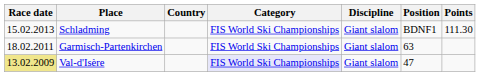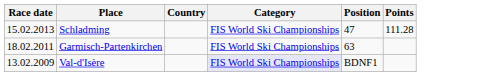 <table class="wikitable">
 <tr>
 <th>Race date</th>
 <th>Place</th>
 <th>Country</th>
 <th>Category</th>
-<th>Discipline</th>
 <th>Position</th>
 <th>Points</th>
 </tr>
 <tr>
 <td>15.02.2013</td>
 <td><a href='#'>Schladming</a></td>
 <td></td>
 <td><a href='#'>FIS World Ski Championships</a></td>
-<td><a href='#'>Giant slalom</a></td>
-<td>BDNF1</td>
-<td>111.30</td>
+<td>47</td>
+<td>111.28</td>
 </tr>
 <tr>
 <td>18.02.2011</td>
 <td><a href='#'>Garmisch-Partenkirchen</a></td>
 <td></td>
 <td><a href='#'>FIS World Ski Championships</a></td>
-<td><a href='#'>Giant slalom</a></td>
 <td>63</td>
 <td></td>
 </tr>
 <tr>
-<td style="background: khaki;">13.02.2009</td>
+<td>13.02.2009</td>
 <td><a href='#'>Val-d'Isère</a></td>
 <td></td>
 <td style="background: lavender;"><a href='#'>FIS World Ski Championships</a></td>
-<td><a href='#'>Giant slalom</a></td>
-<td>47</td>
+<td>BDNF1</td>
 <td></td>
 </tr>
 </table>
